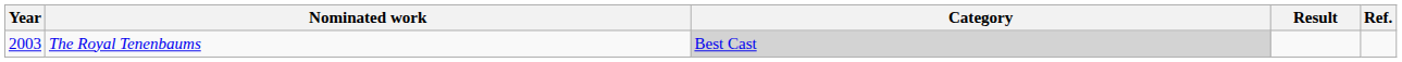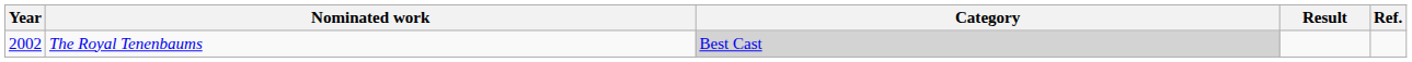 <table class=wikitable>
 <tr>
 <th scope="col" style="width:1em;">Year</th>
 <th scope="col" style="width:39em;">Nominated work</th>
 <th scope="col" style="width:35em;">Category</th>
 <th scope="col" style="width:5em;">Result</th>
 <th scope="col" style="width:1em;">Ref.</th>
 </tr>
 <tr>
-<td><a href='#'>2003</a></td>
+<td><a href='#'>2002</a></td>
 <td><em><a href='#'>The Royal Tenenbaums</a></em></td>
 <td style="background: lightgrey;"><a href='#'>Best Cast</a></td>
 <td></td>
 <td></td>
 </tr>
 </table>
